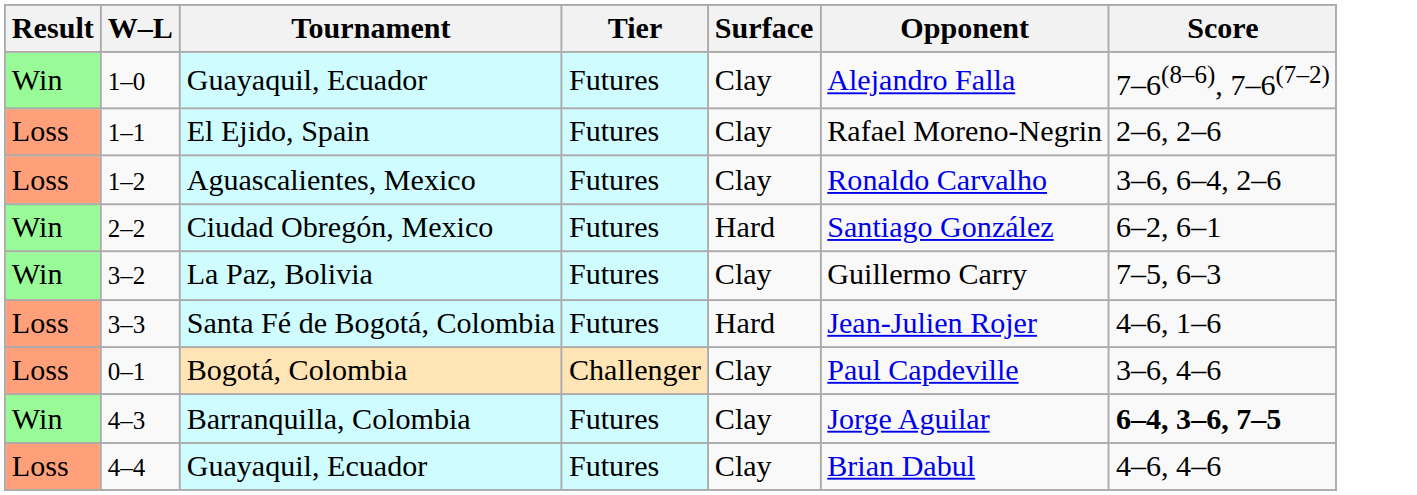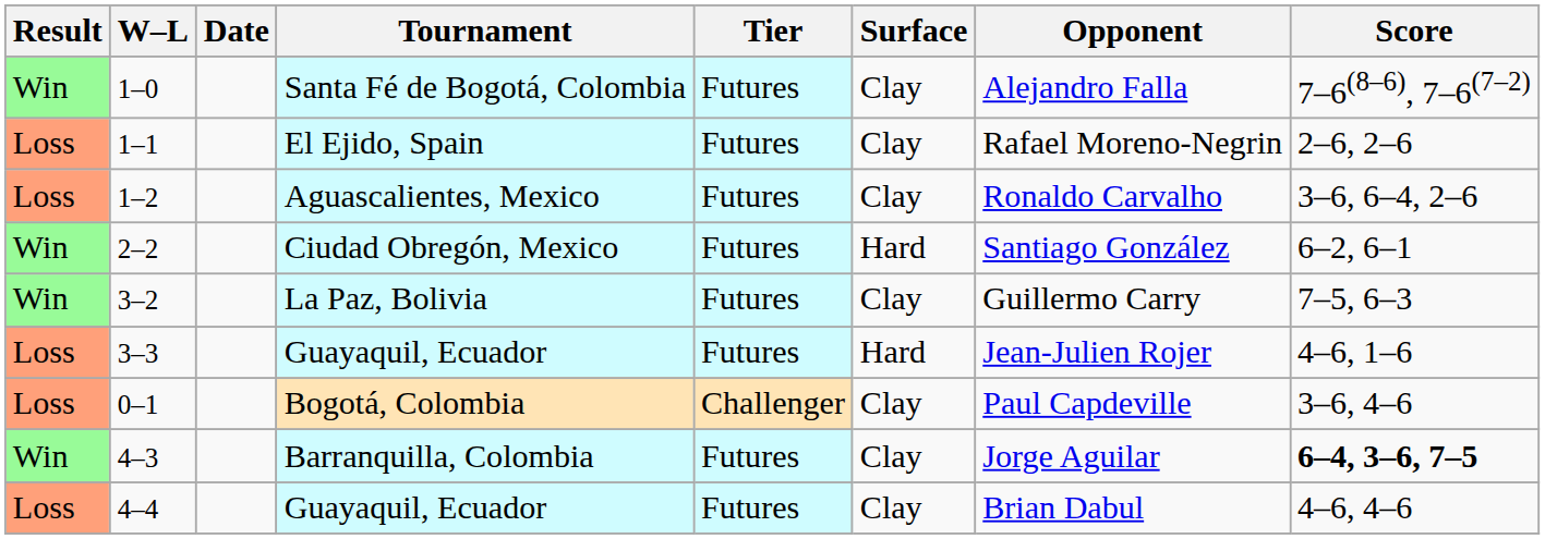 <table class="sortable wikitable">
 <tr>
 <th>Result</th>
 <th class="unsortable">W–L</th>
+<th>Date</th>
 <th>Tournament</th>
 <th>Tier</th>
 <th>Surface</th>
 <th>Opponent</th>
 <th class="unsortable">Score</th>
 </tr>
 <tr>
 <td bgcolor=98fb98>Win</td>
 <td><small>1–0</small></td>
-<td bgcolor=cffcff>Guayaquil, Ecuador</td>
+<td></td>
+<td bgcolor=cffcff>Santa Fé de Bogotá, Colombia</td>
 <td bgcolor=cffcff>Futures</td>
 <td>Clay</td>
 <td> <a href='#'>Alejandro Falla</a></td>
 <td>7–6<sup>(8–6)</sup>, 7–6<sup>(7–2)</sup></td>
 </tr>
 <tr>
 <td bgcolor=ffa07a>Loss</td>
 <td><small>1–1</small></td>
+<td></td>
 <td bgcolor=cffcff>El Ejido, Spain</td>
 <td bgcolor=cffcff>Futures</td>
 <td>Clay</td>
 <td> Rafael Moreno-Negrin</td>
 <td>2–6, 2–6</td>
 </tr>
 <tr>
 <td bgcolor=ffa07a>Loss</td>
 <td><small>1–2</small></td>
+<td></td>
 <td bgcolor=cffcff>Aguascalientes, Mexico</td>
 <td bgcolor=cffcff>Futures</td>
 <td>Clay</td>
 <td> <a href='#'>Ronaldo Carvalho</a></td>
 <td>3–6, 6–4, 2–6</td>
 </tr>
 <tr>
 <td bgcolor=98fb98>Win</td>
 <td><small>2–2</small></td>
+<td></td>
 <td bgcolor=cffcff>Ciudad Obregón, Mexico</td>
 <td bgcolor=cffcff>Futures</td>
 <td>Hard</td>
 <td> <a href='#'>Santiago González</a></td>
 <td>6–2, 6–1</td>
 </tr>
 <tr>
 <td bgcolor=98fb98>Win</td>
 <td><small>3–2</small></td>
+<td></td>
 <td bgcolor=cffcff>La Paz, Bolivia</td>
 <td bgcolor=cffcff>Futures</td>
 <td>Clay</td>
 <td> Guillermo Carry</td>
 <td>7–5, 6–3</td>
 </tr>
 <tr>
 <td bgcolor=ffa07a>Loss</td>
 <td><small>3–3</small></td>
-<td bgcolor=cffcff>Santa Fé de Bogotá, Colombia</td>
+<td></td>
+<td bgcolor=cffcff>Guayaquil, Ecuador</td>
 <td bgcolor=cffcff>Futures</td>
 <td>Hard</td>
 <td> <a href='#'>Jean-Julien Rojer</a></td>
 <td>4–6, 1–6</td>
 </tr>
 <tr>
 <td bgcolor=ffa07a>Loss</td>
 <td><small>0–1</small></td>
+<td></td>
 <td bgcolor=moccasin>Bogotá, Colombia</td>
 <td bgcolor=moccasin>Challenger</td>
 <td>Clay</td>
 <td> <a href='#'>Paul Capdeville</a></td>
 <td>3–6, 4–6</td>
 </tr>
 <tr>
 <td bgcolor=98fb98>Win</td>
 <td><small>4–3</small></td>
+<td></td>
 <td bgcolor=cffcff>Barranquilla, Colombia</td>
 <td bgcolor=cffcff>Futures</td>
 <td>Clay</td>
 <td> <a href='#'>Jorge Aguilar</a></td>
 <td><strong>6–4, 3–6, 7–5</strong></td>
 </tr>
 <tr>
 <td bgcolor=ffa07a>Loss</td>
 <td><small>4–4</small></td>
+<td></td>
 <td bgcolor=cffcff>Guayaquil, Ecuador</td>
 <td bgcolor=cffcff>Futures</td>
 <td>Clay</td>
 <td> <a href='#'>Brian Dabul</a></td>
 <td>4–6, 4–6</td>
 </tr>
 </table>
